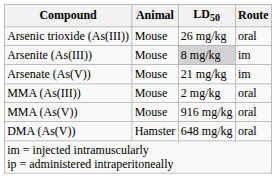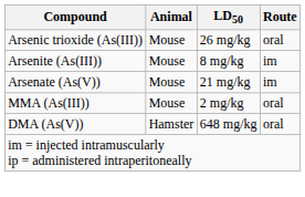 <table class="wikitable">
 <tr>
 <th>Compound</th>
 <th>Animal</th>
 <th>LD<sub>50</sub></th>
 <th>Route</th>
 </tr>
 <tr>
 <td>Arsenic trioxide (As(III))</td>
 <td>Mouse</td>
 <td>26 mg/kg</td>
 <td>oral</td>
 </tr>
 <tr>
 <td>Arsenite (As(III))</td>
 <td>Mouse</td>
-<td style="background: lightgrey;">8 mg/kg</td>
+<td>8 mg/kg</td>
 <td>im</td>
 </tr>
 <tr>
 <td>Arsenate (As(V))</td>
 <td>Mouse</td>
 <td>21 mg/kg</td>
 <td>im</td>
 </tr>
 <tr>
 <td>MMA (As(III))</td>
 <td>Mouse</td>
 <td>2 mg/kg</td>
 <td>oral</td>
 </tr>
 <tr>
-<td>MMA (As(V))</td>
-<td>Mouse</td>
-<td>916 mg/kg</td>
-<td>oral</td>
-</tr>
-<tr>
 <td>DMA (As(V))</td>
 <td>Hamster</td>
 <td>648 mg/kg</td>
 <td>oral</td>
 </tr>
 <tr>
 <td colspan="4">im = injected intramuscularly<br>ip = administered intraperitoneally</td>
 </tr>
 </table>
